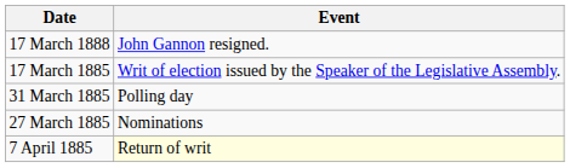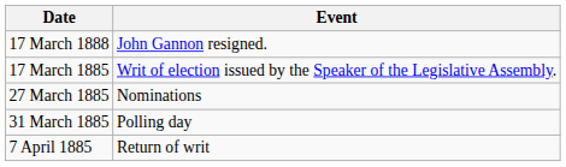 <table class="wikitable">
 <tr>
 <th>Date</th>
 <th>Event</th>
 </tr>
 <tr>
 <td>17 March 1888</td>
 <td><a href='#'>John Gannon</a> resigned.</td>
 </tr>
 <tr>
 <td>17 March 1885</td>
 <td><a href='#'>Writ of election</a> issued by the <a href='#'>Speaker of the Legislative Assembly</a>.</td>
 </tr>
 <tr>
+<td>27 March 1885</td>
+<td>Nominations</td>
+</tr>
+<tr>
 <td>31 March 1885</td>
 <td>Polling day</td>
 </tr>
 <tr>
-<td>27 March 1885</td>
-<td>Nominations</td>
-</tr>
-<tr>
 <td>7 April 1885</td>
-<td style="background: lightyellow;">Return of writ</td>
+<td>Return of writ</td>
 </tr>
 </table>
